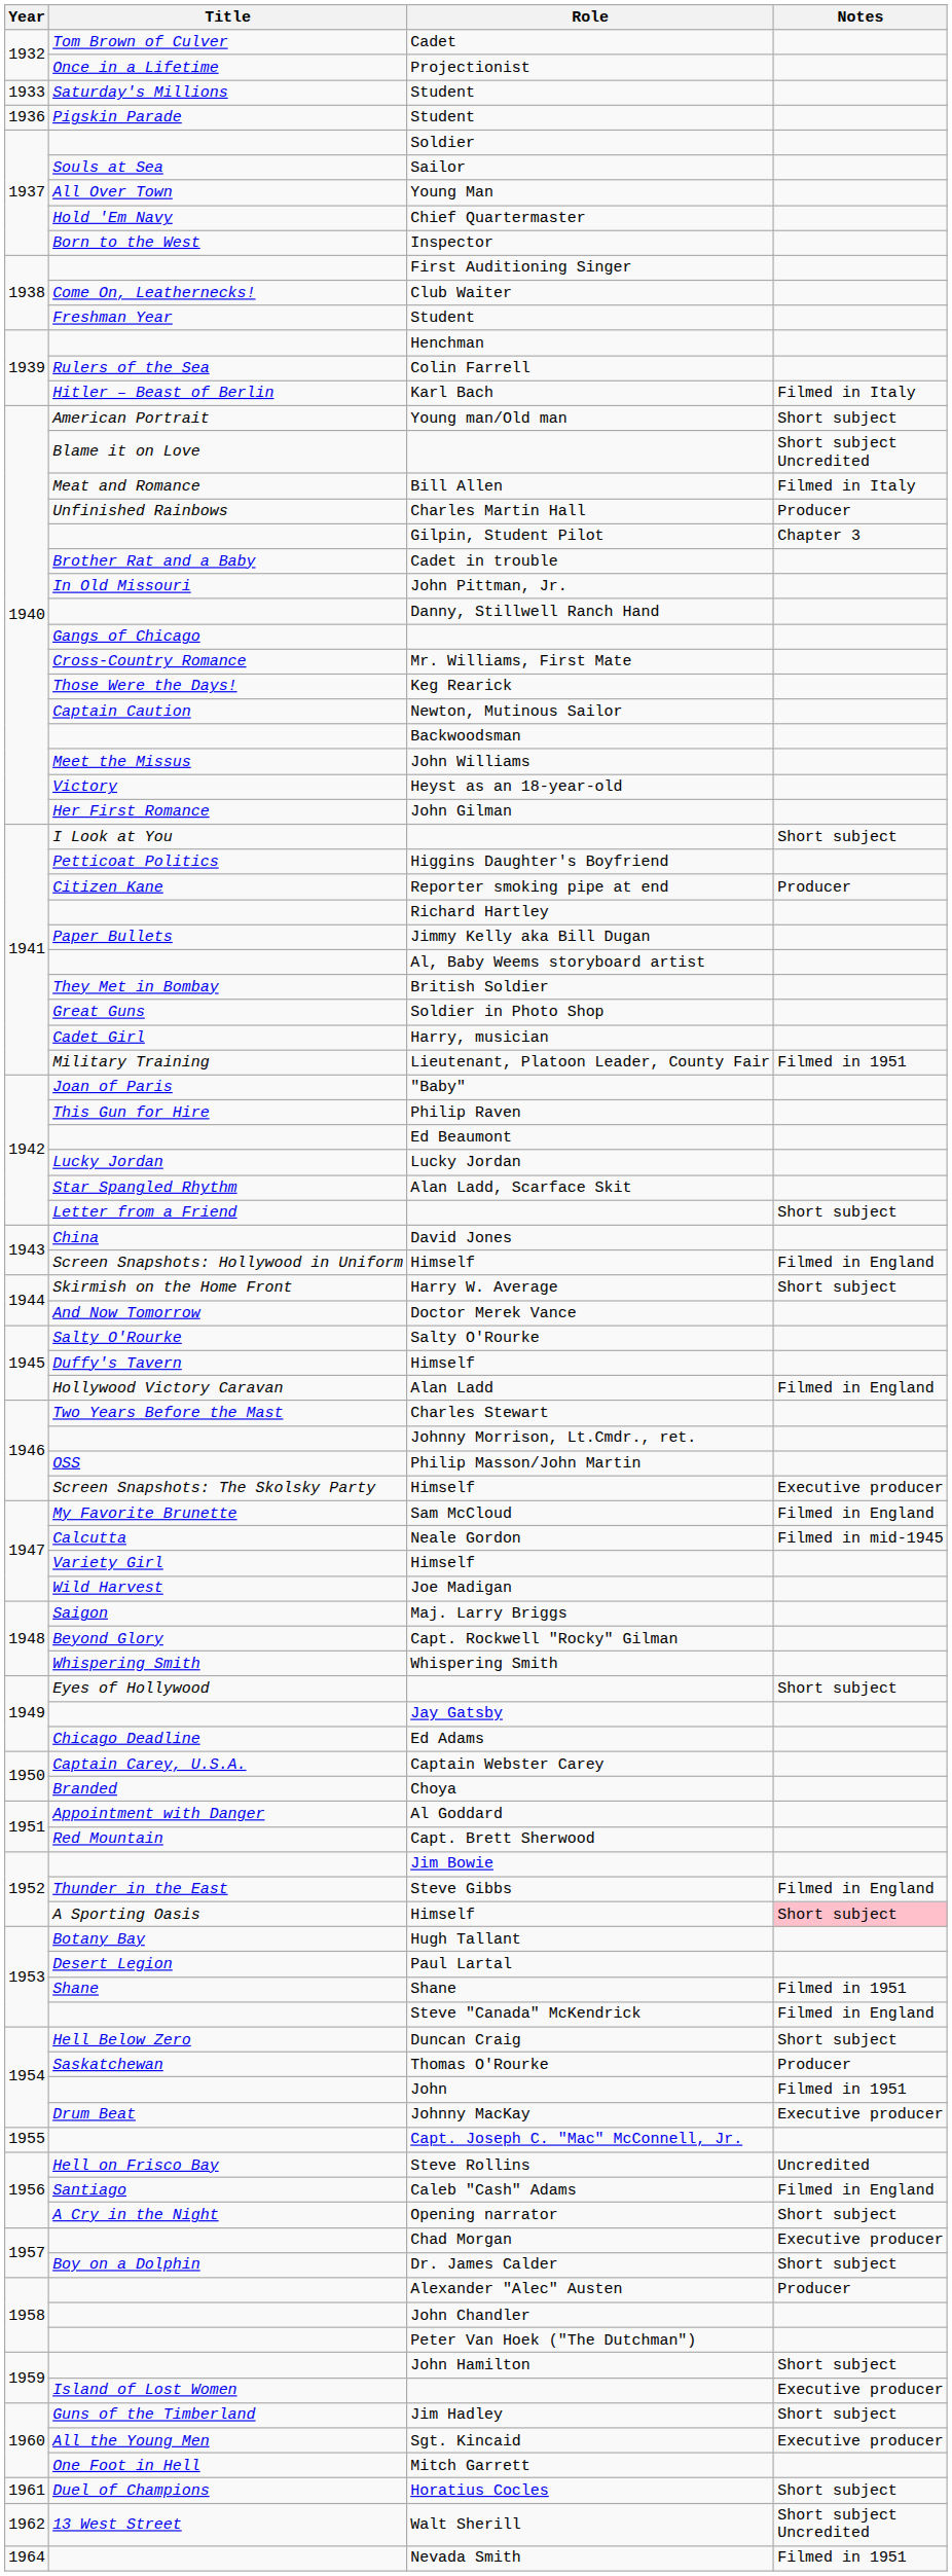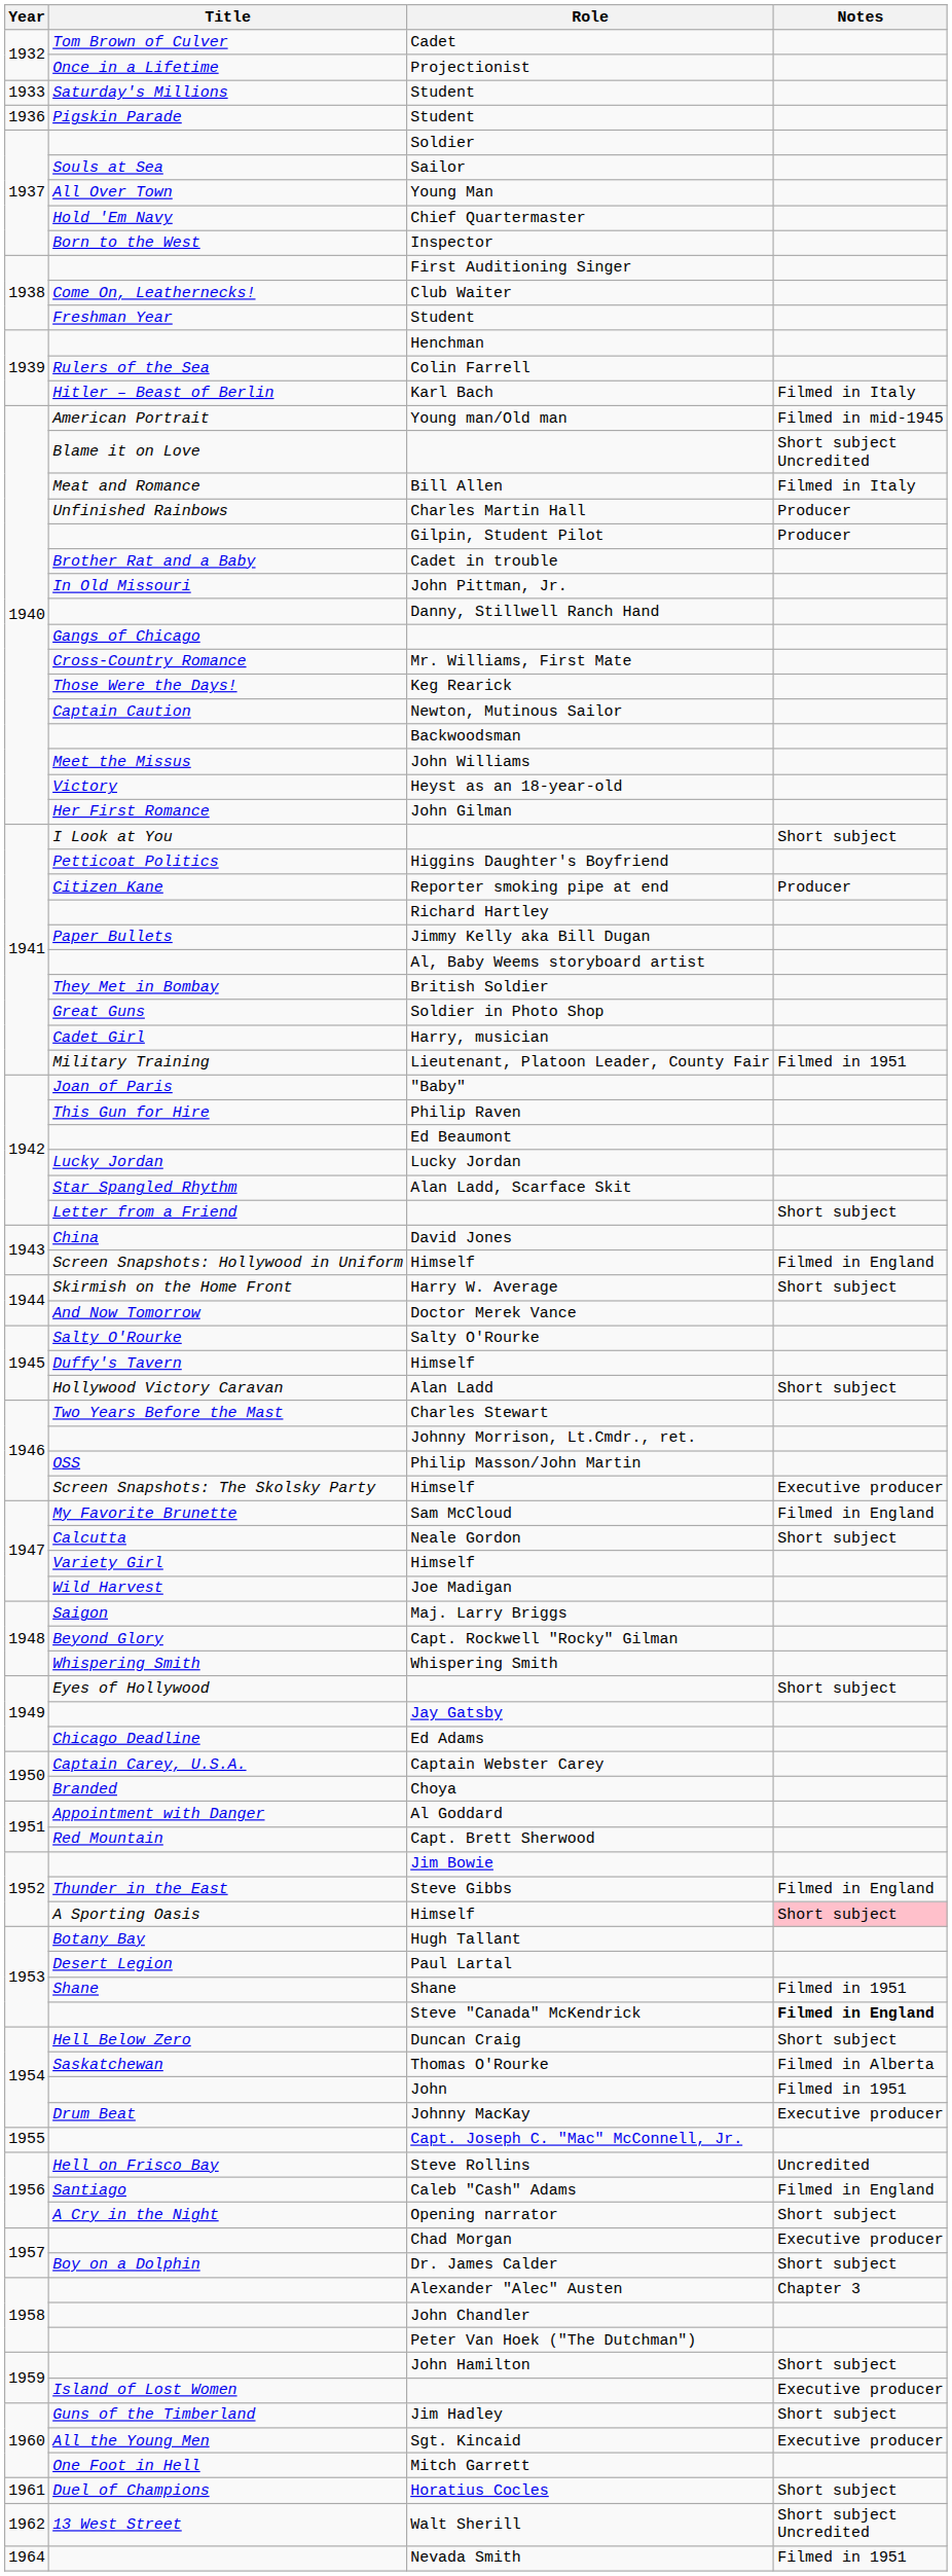 <table class="wikitable sortable">
 <tr>
 <th>Year</th>
 <th>Title</th>
 <th>Role</th>
 <th class="unsortable">Notes</th>
 </tr>
 <tr>
 <td rowspan="2">1932</td>
 <td><em><a href='#'>Tom Brown of Culver</a></em></td>
 <td>Cadet</td>
 <td></td>
 </tr>
 <tr>
 <td><em><a href='#'>Once in a Lifetime</a></em></td>
 <td>Projectionist</td>
 <td></td>
 </tr>
 <tr>
 <td>1933</td>
 <td><em><a href='#'>Saturday's Millions</a></em></td>
 <td>Student</td>
 <td></td>
 </tr>
 <tr>
 <td>1936</td>
 <td><em><a href='#'>Pigskin Parade</a></em></td>
 <td>Student</td>
 <td></td>
 </tr>
 <tr>
 <td rowspan="5">1937</td>
 <td></td>
 <td>Soldier</td>
 <td></td>
 </tr>
 <tr>
 <td><em><a href='#'>Souls at Sea</a></em></td>
 <td>Sailor</td>
 <td></td>
 </tr>
 <tr>
 <td><em><a href='#'>All Over Town</a></em></td>
 <td>Young Man</td>
 <td></td>
 </tr>
 <tr>
 <td><em><a href='#'>Hold 'Em Navy</a></em></td>
 <td>Chief Quartermaster</td>
 <td></td>
 </tr>
 <tr>
 <td><em><a href='#'>Born to the West</a></em></td>
 <td>Inspector</td>
 <td></td>
 </tr>
 <tr>
 <td rowspan="3">1938</td>
 <td></td>
 <td>First Auditioning Singer</td>
 <td></td>
 </tr>
 <tr>
 <td><em><a href='#'>Come On, Leathernecks!</a></em></td>
 <td>Club Waiter</td>
 <td></td>
 </tr>
 <tr>
 <td><em><a href='#'>Freshman Year</a></em></td>
 <td>Student</td>
 <td></td>
 </tr>
 <tr>
 <td rowspan="3">1939</td>
 <td></td>
 <td>Henchman</td>
 <td></td>
 </tr>
 <tr>
 <td><em><a href='#'>Rulers of the Sea</a></em></td>
 <td>Colin Farrell</td>
 <td></td>
 </tr>
 <tr>
 <td><em><a href='#'>Hitler – Beast of Berlin</a></em></td>
 <td>Karl Bach</td>
 <td>Filmed in Italy</td>
 </tr>
 <tr>
 <td rowspan="16">1940</td>
 <td><em>American Portrait</em></td>
 <td>Young man/Old man</td>
-<td>Short subject</td>
+<td>Filmed in mid-1945</td>
 </tr>
 <tr>
 <td><em>Blame it on Love</em></td>
 <td></td>
 <td>Short subject<br>Uncredited</td>
 </tr>
 <tr>
 <td><em>Meat and Romance</em></td>
 <td>Bill Allen</td>
 <td>Filmed in Italy</td>
 </tr>
 <tr>
 <td><em>Unfinished Rainbows</em></td>
 <td>Charles Martin Hall</td>
 <td>Producer</td>
 </tr>
 <tr>
 <td></td>
 <td>Gilpin, Student Pilot</td>
-<td>Chapter 3</td>
+<td>Producer</td>
 </tr>
 <tr>
 <td><em><a href='#'>Brother Rat and a Baby</a></em></td>
 <td>Cadet in trouble</td>
 <td></td>
 </tr>
 <tr>
 <td><em><a href='#'>In Old Missouri</a></em></td>
 <td>John Pittman, Jr.</td>
 <td></td>
 </tr>
 <tr>
 <td></td>
 <td>Danny, Stillwell Ranch Hand</td>
 <td></td>
 </tr>
 <tr>
 <td><em><a href='#'>Gangs of Chicago</a></em></td>
 <td></td>
 <td></td>
 </tr>
 <tr>
 <td><em><a href='#'>Cross-Country Romance</a></em></td>
 <td>Mr. Williams, First Mate</td>
 <td></td>
 </tr>
 <tr>
 <td><em><a href='#'>Those Were the Days!</a></em></td>
 <td>Keg Rearick</td>
 <td></td>
 </tr>
 <tr>
 <td><em><a href='#'>Captain Caution</a></em></td>
 <td>Newton, Mutinous Sailor</td>
 <td></td>
 </tr>
 <tr>
 <td></td>
 <td>Backwoodsman</td>
 <td></td>
 </tr>
 <tr>
 <td><em><a href='#'>Meet the Missus</a></em></td>
 <td>John Williams</td>
 <td></td>
 </tr>
 <tr>
 <td><em><a href='#'>Victory</a></em></td>
 <td>Heyst as an 18-year-old</td>
 <td></td>
 </tr>
 <tr>
 <td><em><a href='#'>Her First Romance</a></em></td>
 <td>John Gilman</td>
 <td></td>
 </tr>
 <tr>
 <td rowspan="10">1941</td>
 <td><em>I Look at You</em></td>
 <td></td>
 <td>Short subject</td>
 </tr>
 <tr>
 <td><em><a href='#'>Petticoat Politics</a></em></td>
 <td>Higgins Daughter's Boyfriend</td>
 <td></td>
 </tr>
 <tr>
 <td><em><a href='#'>Citizen Kane</a></em></td>
 <td>Reporter smoking pipe at end</td>
 <td>Producer</td>
 </tr>
 <tr>
 <td></td>
 <td>Richard Hartley</td>
 <td></td>
 </tr>
 <tr>
 <td><em><a href='#'>Paper Bullets</a></em></td>
 <td>Jimmy Kelly aka Bill Dugan</td>
 <td></td>
 </tr>
 <tr>
 <td></td>
 <td>Al, Baby Weems storyboard artist</td>
 <td></td>
 </tr>
 <tr>
 <td><em><a href='#'>They Met in Bombay</a></em></td>
 <td>British Soldier</td>
 <td></td>
 </tr>
 <tr>
 <td><em><a href='#'>Great Guns</a></em></td>
 <td>Soldier in Photo Shop</td>
 <td></td>
 </tr>
 <tr>
 <td><em><a href='#'>Cadet Girl</a></em></td>
 <td>Harry, musician</td>
 <td></td>
 </tr>
 <tr>
 <td><em>Military Training</em></td>
 <td>Lieutenant, Platoon Leader, County Fair</td>
 <td>Filmed in 1951</td>
 </tr>
 <tr>
 <td rowspan="6">1942</td>
 <td><em><a href='#'>Joan of Paris</a></em></td>
 <td>"Baby"</td>
 <td></td>
 </tr>
 <tr>
 <td><em><a href='#'>This Gun for Hire</a></em></td>
 <td>Philip Raven</td>
 <td></td>
 </tr>
 <tr>
 <td></td>
 <td>Ed Beaumont</td>
 <td></td>
 </tr>
 <tr>
 <td><em><a href='#'>Lucky Jordan</a></em></td>
 <td>Lucky Jordan</td>
 <td></td>
 </tr>
 <tr>
 <td><em><a href='#'>Star Spangled Rhythm</a></em></td>
 <td>Alan Ladd, Scarface Skit</td>
 <td></td>
 </tr>
 <tr>
 <td><em><a href='#'>Letter from a Friend</a></em></td>
 <td></td>
 <td>Short subject</td>
 </tr>
 <tr>
 <td rowspan="2">1943</td>
 <td><em><a href='#'>China</a></em></td>
 <td>David Jones</td>
 <td></td>
 </tr>
 <tr>
 <td><em>Screen Snapshots: Hollywood in Uniform</em></td>
 <td>Himself</td>
 <td>Filmed in England</td>
 </tr>
 <tr>
 <td rowspan="2">1944</td>
 <td><em>Skirmish on the Home Front</em></td>
 <td>Harry W. Average</td>
 <td>Short subject</td>
 </tr>
 <tr>
 <td><em><a href='#'>And Now Tomorrow</a></em></td>
 <td>Doctor Merek Vance</td>
 <td></td>
 </tr>
 <tr>
 <td rowspan="3">1945</td>
 <td><em><a href='#'>Salty O'Rourke</a></em></td>
 <td>Salty O'Rourke</td>
 <td></td>
 </tr>
 <tr>
 <td><em><a href='#'>Duffy's Tavern</a></em></td>
 <td>Himself</td>
 <td></td>
 </tr>
 <tr>
 <td><em>Hollywood Victory Caravan</em></td>
 <td>Alan Ladd</td>
-<td>Filmed in England</td>
+<td>Short subject</td>
 </tr>
 <tr>
 <td rowspan="4">1946</td>
 <td><em><a href='#'>Two Years Before the Mast</a></em></td>
 <td>Charles Stewart</td>
 <td></td>
 </tr>
 <tr>
 <td></td>
 <td>Johnny Morrison, Lt.Cmdr., ret.</td>
 <td></td>
 </tr>
 <tr>
 <td><em><a href='#'>OSS</a></em></td>
 <td>Philip Masson/John Martin</td>
 <td></td>
 </tr>
 <tr>
 <td><em>Screen Snapshots: The Skolsky Party</em></td>
 <td>Himself</td>
 <td>Executive producer</td>
 </tr>
 <tr>
 <td rowspan="4">1947</td>
 <td><em><a href='#'>My Favorite Brunette</a></em></td>
 <td>Sam McCloud</td>
 <td>Filmed in England</td>
 </tr>
 <tr>
 <td><em><a href='#'>Calcutta</a></em></td>
 <td>Neale Gordon</td>
-<td>Filmed in mid-1945</td>
+<td>Short subject</td>
 </tr>
 <tr>
 <td><em><a href='#'>Variety Girl</a></em></td>
 <td>Himself</td>
 <td></td>
 </tr>
 <tr>
 <td><em><a href='#'>Wild Harvest</a></em></td>
 <td>Joe Madigan</td>
 <td></td>
 </tr>
 <tr>
 <td rowspan="3">1948</td>
 <td><em><a href='#'>Saigon</a></em></td>
 <td>Maj. Larry Briggs</td>
 <td></td>
 </tr>
 <tr>
 <td><em><a href='#'>Beyond Glory</a></em></td>
 <td>Capt. Rockwell "Rocky" Gilman</td>
 <td></td>
 </tr>
 <tr>
 <td><em><a href='#'>Whispering Smith</a></em></td>
 <td>Whispering Smith</td>
 <td></td>
 </tr>
 <tr>
 <td rowspan="3">1949</td>
 <td><em>Eyes of Hollywood</em></td>
 <td></td>
 <td>Short subject</td>
 </tr>
 <tr>
 <td></td>
 <td><a href='#'>Jay Gatsby</a></td>
 <td></td>
 </tr>
 <tr>
 <td><em><a href='#'>Chicago Deadline</a></em></td>
 <td>Ed Adams</td>
 <td></td>
 </tr>
 <tr>
 <td rowspan="2">1950</td>
 <td><em><a href='#'>Captain Carey, U.S.A.</a></em></td>
 <td>Captain Webster Carey</td>
 <td></td>
 </tr>
 <tr>
 <td><em><a href='#'>Branded</a></em></td>
 <td>Choya</td>
 <td></td>
 </tr>
 <tr>
 <td rowspan="2">1951</td>
 <td><em><a href='#'>Appointment with Danger</a></em></td>
 <td>Al Goddard</td>
 <td></td>
 </tr>
 <tr>
 <td><em><a href='#'>Red Mountain</a></em></td>
 <td>Capt. Brett Sherwood</td>
 <td></td>
 </tr>
 <tr>
 <td rowspan="3">1952</td>
 <td></td>
 <td><a href='#'>Jim Bowie</a></td>
 <td></td>
 </tr>
 <tr>
 <td><em><a href='#'>Thunder in the East</a></em></td>
 <td>Steve Gibbs</td>
 <td>Filmed in England</td>
 </tr>
 <tr>
 <td><em>A Sporting Oasis</em></td>
 <td>Himself</td>
 <td style="background: pink;">Short subject</td>
 </tr>
 <tr>
 <td rowspan="4">1953</td>
 <td><em><a href='#'>Botany Bay</a></em></td>
 <td>Hugh Tallant</td>
 <td></td>
 </tr>
 <tr>
 <td><em><a href='#'>Desert Legion</a></em></td>
 <td>Paul Lartal</td>
 <td></td>
 </tr>
 <tr>
 <td><em><a href='#'>Shane</a></em></td>
 <td>Shane</td>
 <td>Filmed in 1951</td>
 </tr>
 <tr>
 <td></td>
 <td>Steve "Canada" McKendrick</td>
-<td>Filmed in England</td>
+<td><strong>Filmed in England</strong></td>
 </tr>
 <tr>
 <td rowspan="4">1954</td>
 <td><em><a href='#'>Hell Below Zero</a></em></td>
 <td>Duncan Craig</td>
 <td>Short subject</td>
 </tr>
 <tr>
 <td><em><a href='#'>Saskatchewan</a></em></td>
 <td>Thomas O'Rourke</td>
-<td>Producer</td>
+<td>Filmed in Alberta</td>
 </tr>
 <tr>
 <td></td>
 <td>John</td>
 <td>Filmed in 1951</td>
 </tr>
 <tr>
 <td><em><a href='#'>Drum Beat</a></em></td>
 <td>Johnny MacKay</td>
 <td>Executive producer</td>
 </tr>
 <tr>
 <td>1955</td>
 <td></td>
 <td><a href='#'>Capt. Joseph C. "Mac" McConnell, Jr.</a></td>
 <td></td>
 </tr>
 <tr>
 <td rowspan="3">1956</td>
 <td><em><a href='#'>Hell on Frisco Bay</a></em></td>
 <td>Steve Rollins</td>
 <td>Uncredited</td>
 </tr>
 <tr>
 <td><em><a href='#'>Santiago</a></em></td>
 <td>Caleb "Cash" Adams</td>
 <td>Filmed in England</td>
 </tr>
 <tr>
 <td><em><a href='#'>A Cry in the Night</a></em></td>
 <td>Opening narrator</td>
 <td>Short subject</td>
 </tr>
 <tr>
 <td rowspan="2">1957</td>
 <td></td>
 <td>Chad Morgan</td>
 <td>Executive producer</td>
 </tr>
 <tr>
 <td><em><a href='#'>Boy on a Dolphin</a></em></td>
 <td>Dr. James Calder</td>
 <td>Short subject</td>
 </tr>
 <tr>
 <td rowspan="3">1958</td>
 <td></td>
 <td>Alexander "Alec" Austen</td>
-<td>Producer</td>
+<td>Chapter 3</td>
 </tr>
 <tr>
 <td></td>
 <td>John Chandler</td>
 <td></td>
 </tr>
 <tr>
 <td></td>
 <td>Peter Van Hoek ("The Dutchman")</td>
 <td></td>
 </tr>
 <tr>
 <td rowspan="2">1959</td>
 <td></td>
 <td>John Hamilton</td>
 <td>Short subject</td>
 </tr>
 <tr>
 <td><em><a href='#'>Island of Lost Women</a></em></td>
 <td></td>
 <td>Executive producer</td>
 </tr>
 <tr>
 <td rowspan="3">1960</td>
 <td><em><a href='#'>Guns of the Timberland</a></em></td>
 <td>Jim Hadley</td>
 <td>Short subject</td>
 </tr>
 <tr>
 <td><em><a href='#'>All the Young Men</a></em></td>
 <td>Sgt. Kincaid</td>
 <td>Executive producer</td>
 </tr>
 <tr>
 <td><em><a href='#'>One Foot in Hell</a></em></td>
 <td>Mitch Garrett</td>
 <td></td>
 </tr>
 <tr>
 <td>1961</td>
 <td><em><a href='#'>Duel of Champions</a></em></td>
 <td><a href='#'>Horatius Cocles</a></td>
 <td>Short subject</td>
 </tr>
 <tr>
 <td>1962</td>
 <td><em><a href='#'>13 West Street</a></em></td>
 <td>Walt Sherill</td>
 <td>Short subject<br>Uncredited</td>
 </tr>
 <tr>
 <td>1964</td>
 <td></td>
 <td>Nevada Smith</td>
 <td>Filmed in 1951</td>
 </tr>
 </table>
